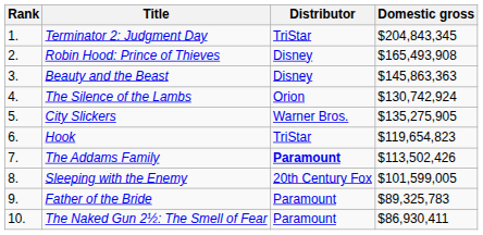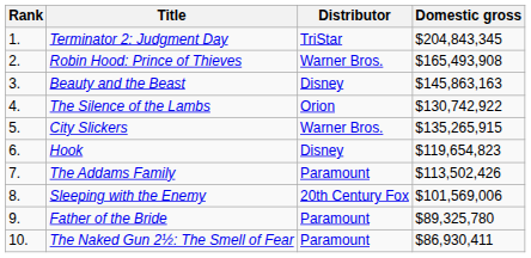 <table class="wikitable sortable" style="margin:auto; margin:auto;">
 <tr>
 <th>Rank</th>
 <th>Title</th>
 <th>Distributor</th>
 <th>Domestic gross</th>
 </tr>
 <tr>
 <td>1.</td>
 <td><em><a href='#'>Terminator 2: Judgment Day</a></em></td>
 <td><a href='#'>TriStar</a></td>
 <td>$204,843,345</td>
 </tr>
 <tr>
 <td>2.</td>
 <td><em><a href='#'>Robin Hood: Prince of Thieves</a></em></td>
-<td><a href='#'>Disney</a></td>
+<td><a href='#'>Warner Bros.</a></td>
 <td>$165,493,908</td>
 </tr>
 <tr>
 <td>3.</td>
 <td><em><a href='#'>Beauty and the Beast</a></em></td>
 <td><a href='#'>Disney</a></td>
-<td>$145,863,363</td>
+<td>$145,863,163</td>
 </tr>
 <tr>
 <td>4.</td>
 <td><em><a href='#'>The Silence of the Lambs</a></em></td>
 <td><a href='#'>Orion</a></td>
-<td>$130,742,924</td>
+<td>$130,742,922</td>
 </tr>
 <tr>
 <td>5.</td>
 <td><em><a href='#'>City Slickers</a></em></td>
 <td><a href='#'>Warner Bros.</a></td>
-<td>$135,275,905</td>
+<td>$135,265,915</td>
 </tr>
 <tr>
 <td>6.</td>
 <td><em><a href='#'>Hook</a></em></td>
-<td><a href='#'>TriStar</a></td>
+<td><a href='#'>Disney</a></td>
 <td>$119,654,823</td>
 </tr>
 <tr>
 <td>7.</td>
 <td><em><a href='#'>The Addams Family</a></em></td>
-<td><strong><a href='#'>Paramount</a></strong></td>
+<td><a href='#'>Paramount</a></td>
 <td>$113,502,426</td>
 </tr>
 <tr>
 <td>8.</td>
 <td><em><a href='#'>Sleeping with the Enemy</a></em></td>
 <td><a href='#'>20th Century Fox</a></td>
-<td>$101,599,005</td>
+<td>$101,569,006</td>
 </tr>
 <tr>
 <td>9.</td>
 <td><em><a href='#'>Father of the Bride</a></em></td>
 <td><a href='#'>Paramount</a></td>
-<td>$89,325,783</td>
+<td>$89,325,780</td>
 </tr>
 <tr>
 <td>10.</td>
 <td><em><a href='#'>The Naked Gun 2½: The Smell of Fear</a></em></td>
 <td><a href='#'>Paramount</a></td>
 <td>$86,930,411</td>
 </tr>
 </table>
